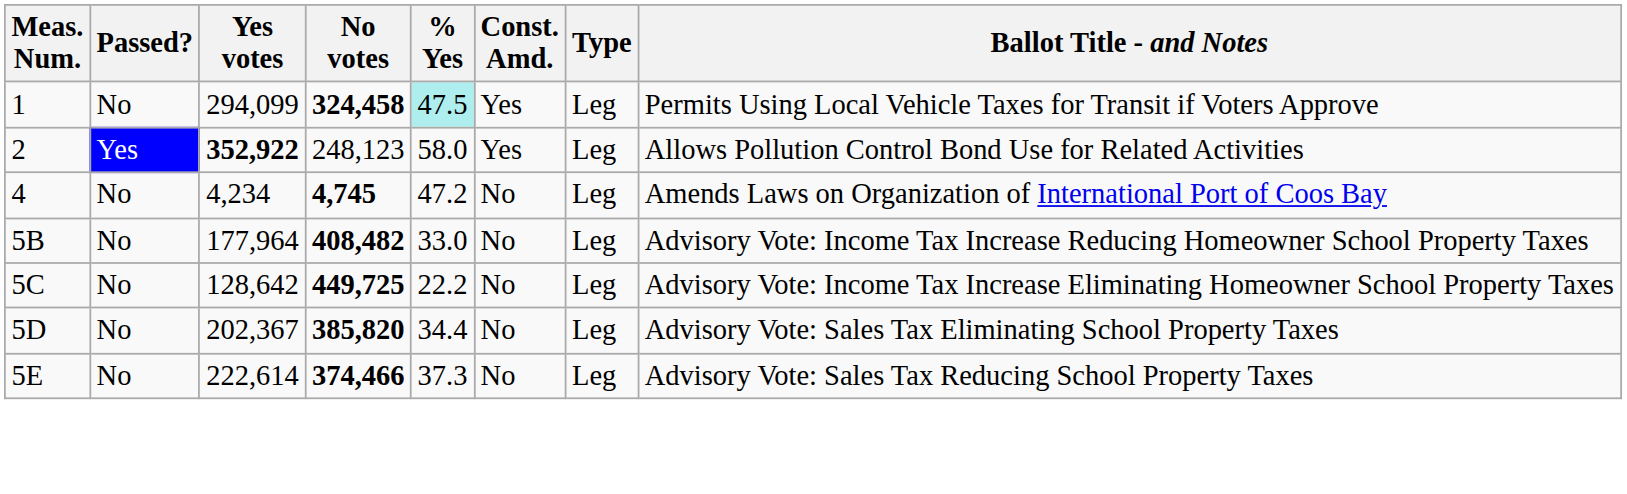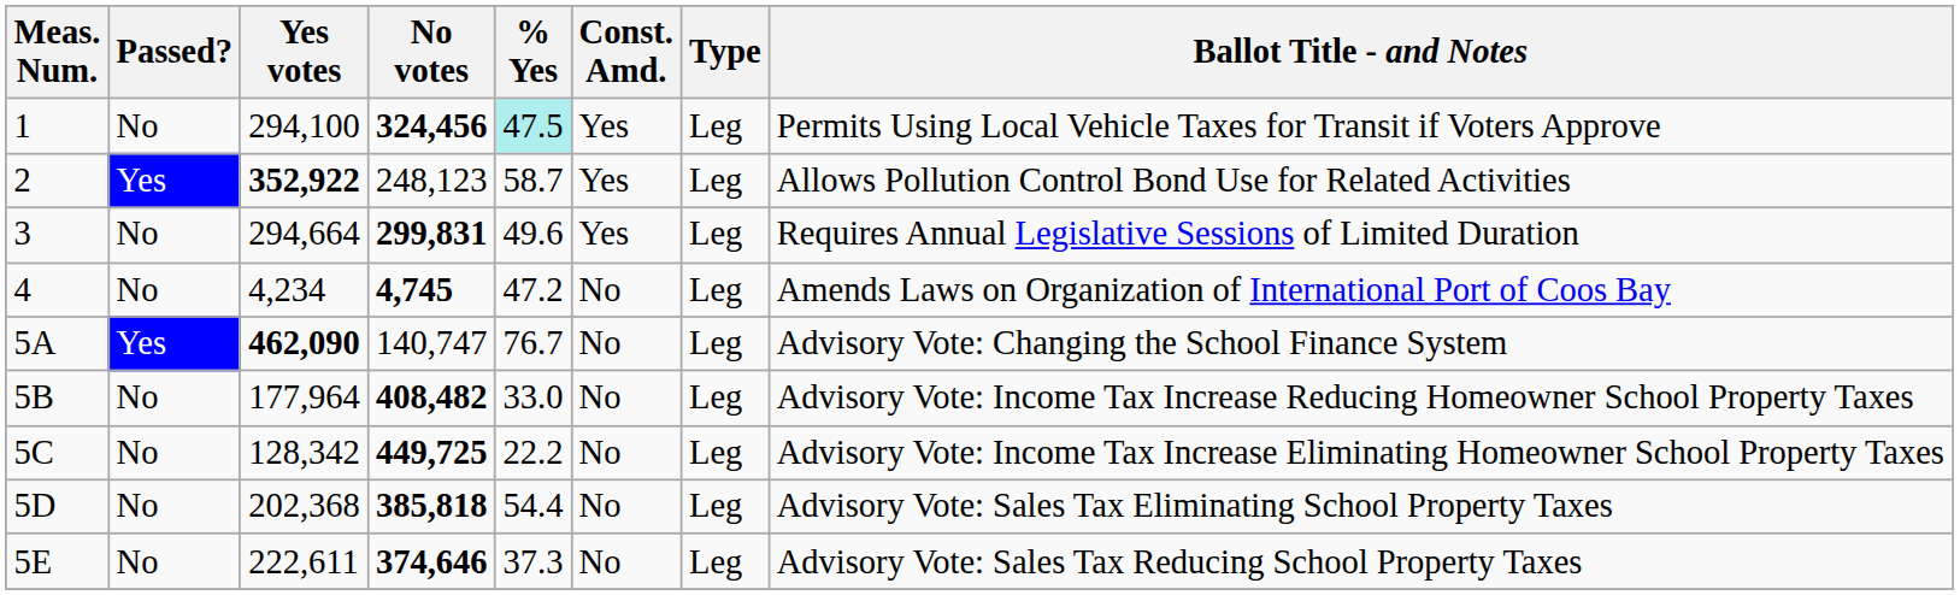 <table class="wikitable sortable">
 <tr>
 <th>Meas.<br>Num.</th>
 <th>Passed?</th>
 <th>Yes<br>votes</th>
 <th>No<br>votes</th>
 <th>%<br>Yes</th>
 <th>Const.<br>Amd.</th>
 <th>Type</th>
 <th>Ballot Title - <em>and Notes</em></th>
 </tr>
 <tr>
 <td>1</td>
 <td>No</td>
-<td>294,099</td>
-<td><strong>324,458</strong></td>
+<td>294,100</td>
+<td><strong>324,456</strong></td>
 <td style="background: paleturquoise;">47.5</td>
 <td>Yes</td>
 <td>Leg</td>
 <td>Permits Using Local Vehicle Taxes for Transit if Voters Approve</td>
 </tr>
 <tr>
 <td>2</td>
 <td style="background:blue;color:white">Yes</td>
 <td><strong>352,922</strong></td>
 <td>248,123</td>
-<td>58.0</td>
+<td>58.7</td>
 <td>Yes</td>
 <td>Leg</td>
 <td>Allows Pollution Control Bond Use for Related Activities</td>
+</tr>
+<tr>
+<td>3</td>
+<td>No</td>
+<td>294,664</td>
+<td><strong>299,831</strong></td>
+<td>49.6</td>
+<td>Yes</td>
+<td>Leg</td>
+<td>Requires Annual <a href='#'>Legislative Sessions</a> of Limited Duration</td>
 </tr>
 <tr>
 <td>4</td>
 <td>No</td>
 <td>4,234</td>
 <td><strong>4,745</strong></td>
 <td>47.2</td>
 <td>No</td>
 <td>Leg</td>
 <td>Amends Laws on Organization of <a href='#'>International Port of Coos Bay</a></td>
+</tr>
+<tr>
+<td>5A</td>
+<td style="background:blue;color:white">Yes</td>
+<td><strong>462,090</strong></td>
+<td>140,747</td>
+<td>76.7</td>
+<td>No</td>
+<td>Leg</td>
+<td>Advisory Vote: Changing the School Finance System</td>
 </tr>
 <tr>
 <td>5B</td>
 <td>No</td>
 <td>177,964</td>
 <td><strong>408,482</strong></td>
 <td>33.0</td>
 <td>No</td>
 <td>Leg</td>
 <td>Advisory Vote: Income Tax Increase Reducing Homeowner School Property Taxes</td>
 </tr>
 <tr>
 <td>5C</td>
 <td>No</td>
-<td>128,642</td>
+<td>128,342</td>
 <td><strong>449,725</strong></td>
 <td>22.2</td>
 <td>No</td>
 <td>Leg</td>
 <td>Advisory Vote: Income Tax Increase Eliminating Homeowner School Property Taxes</td>
 </tr>
 <tr>
 <td>5D</td>
 <td>No</td>
-<td>202,367</td>
-<td><strong>385,820</strong></td>
-<td>34.4</td>
+<td>202,368</td>
+<td><strong>385,818</strong></td>
+<td>54.4</td>
 <td>No</td>
 <td>Leg</td>
 <td>Advisory Vote: Sales Tax Eliminating School Property Taxes</td>
 </tr>
 <tr>
 <td>5E</td>
 <td>No</td>
-<td>222,614</td>
-<td><strong>374,466</strong></td>
+<td>222,611</td>
+<td><strong>374,646</strong></td>
 <td>37.3</td>
 <td>No</td>
 <td>Leg</td>
 <td>Advisory Vote: Sales Tax Reducing School Property Taxes</td>
 </tr>
 </table>
